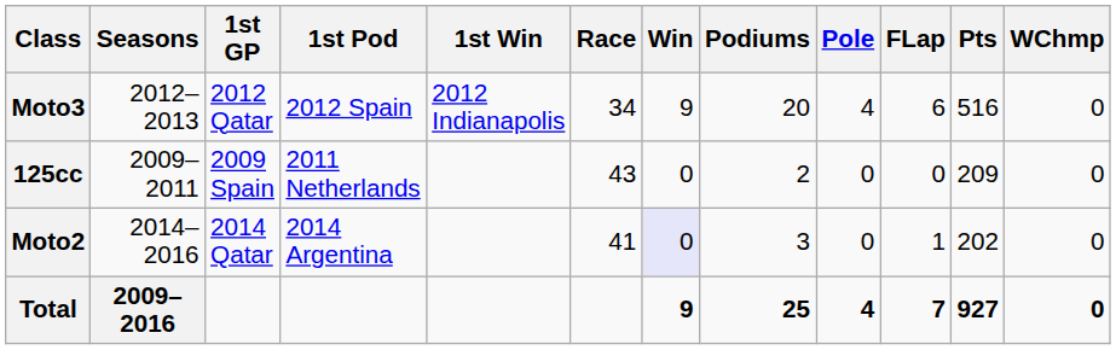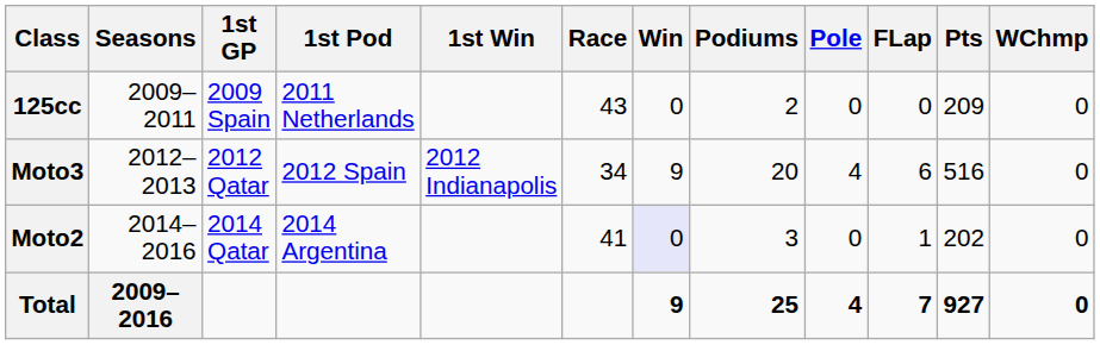 <table class="wikitable">
 <tr>
 <th>Class</th>
 <th>Seasons</th>
 <th>1st GP</th>
 <th>1st Pod</th>
 <th>1st Win</th>
 <th>Race</th>
 <th>Win</th>
 <th>Podiums</th>
 <th><a href='#'>Pole</a></th>
 <th>FLap</th>
 <th>Pts</th>
 <th>WChmp</th>
 </tr>
 <tr align="right">
+<th>125cc</th>
+<td>2009–2011</td>
+<td align="left"><a href='#'>2009 Spain</a></td>
+<td align="left"><a href='#'>2011 Netherlands</a></td>
+<td align="left"></td>
+<td>43</td>
+<td>0</td>
+<td>2</td>
+<td>0</td>
+<td>0</td>
+<td>209</td>
+<td>0</td>
+</tr>
+<tr align="right">
 <th>Moto3</th>
 <td>2012–2013</td>
 <td align="left"><a href='#'>2012 Qatar</a></td>
 <td align="left"><a href='#'>2012 Spain</a></td>
 <td align="left"><a href='#'>2012 Indianapolis</a></td>
 <td>34</td>
 <td>9</td>
 <td>20</td>
 <td>4</td>
 <td>6</td>
 <td>516</td>
-<td>0</td>
-</tr>
-<tr align="right">
-<th>125cc</th>
-<td>2009–2011</td>
-<td align="left"><a href='#'>2009 Spain</a></td>
-<td align="left"><a href='#'>2011 Netherlands</a></td>
-<td align="left"></td>
-<td>43</td>
-<td>0</td>
-<td>2</td>
-<td>0</td>
-<td>0</td>
-<td>209</td>
 <td>0</td>
 </tr>
 <tr align="right">
 <th>Moto2</th>
 <td>2014–2016</td>
 <td align="left"><a href='#'>2014 Qatar</a></td>
 <td align="left"><a href='#'>2014 Argentina</a></td>
 <td align="left"></td>
 <td>41</td>
 <td style="background: lavender;">0</td>
 <td>3</td>
 <td>0</td>
 <td>1</td>
 <td>202</td>
 <td>0</td>
 </tr>
 <tr align="right">
 <th>Total</th>
 <th>2009–2016</th>
 <td></td>
 <td></td>
 <td></td>
 <td></td>
 <td><strong>9</strong></td>
 <td><strong>25</strong></td>
 <td><strong>4</strong></td>
 <td><strong>7</strong></td>
 <td><strong>927</strong></td>
 <td><strong>0</strong></td>
 </tr>
 </table>
